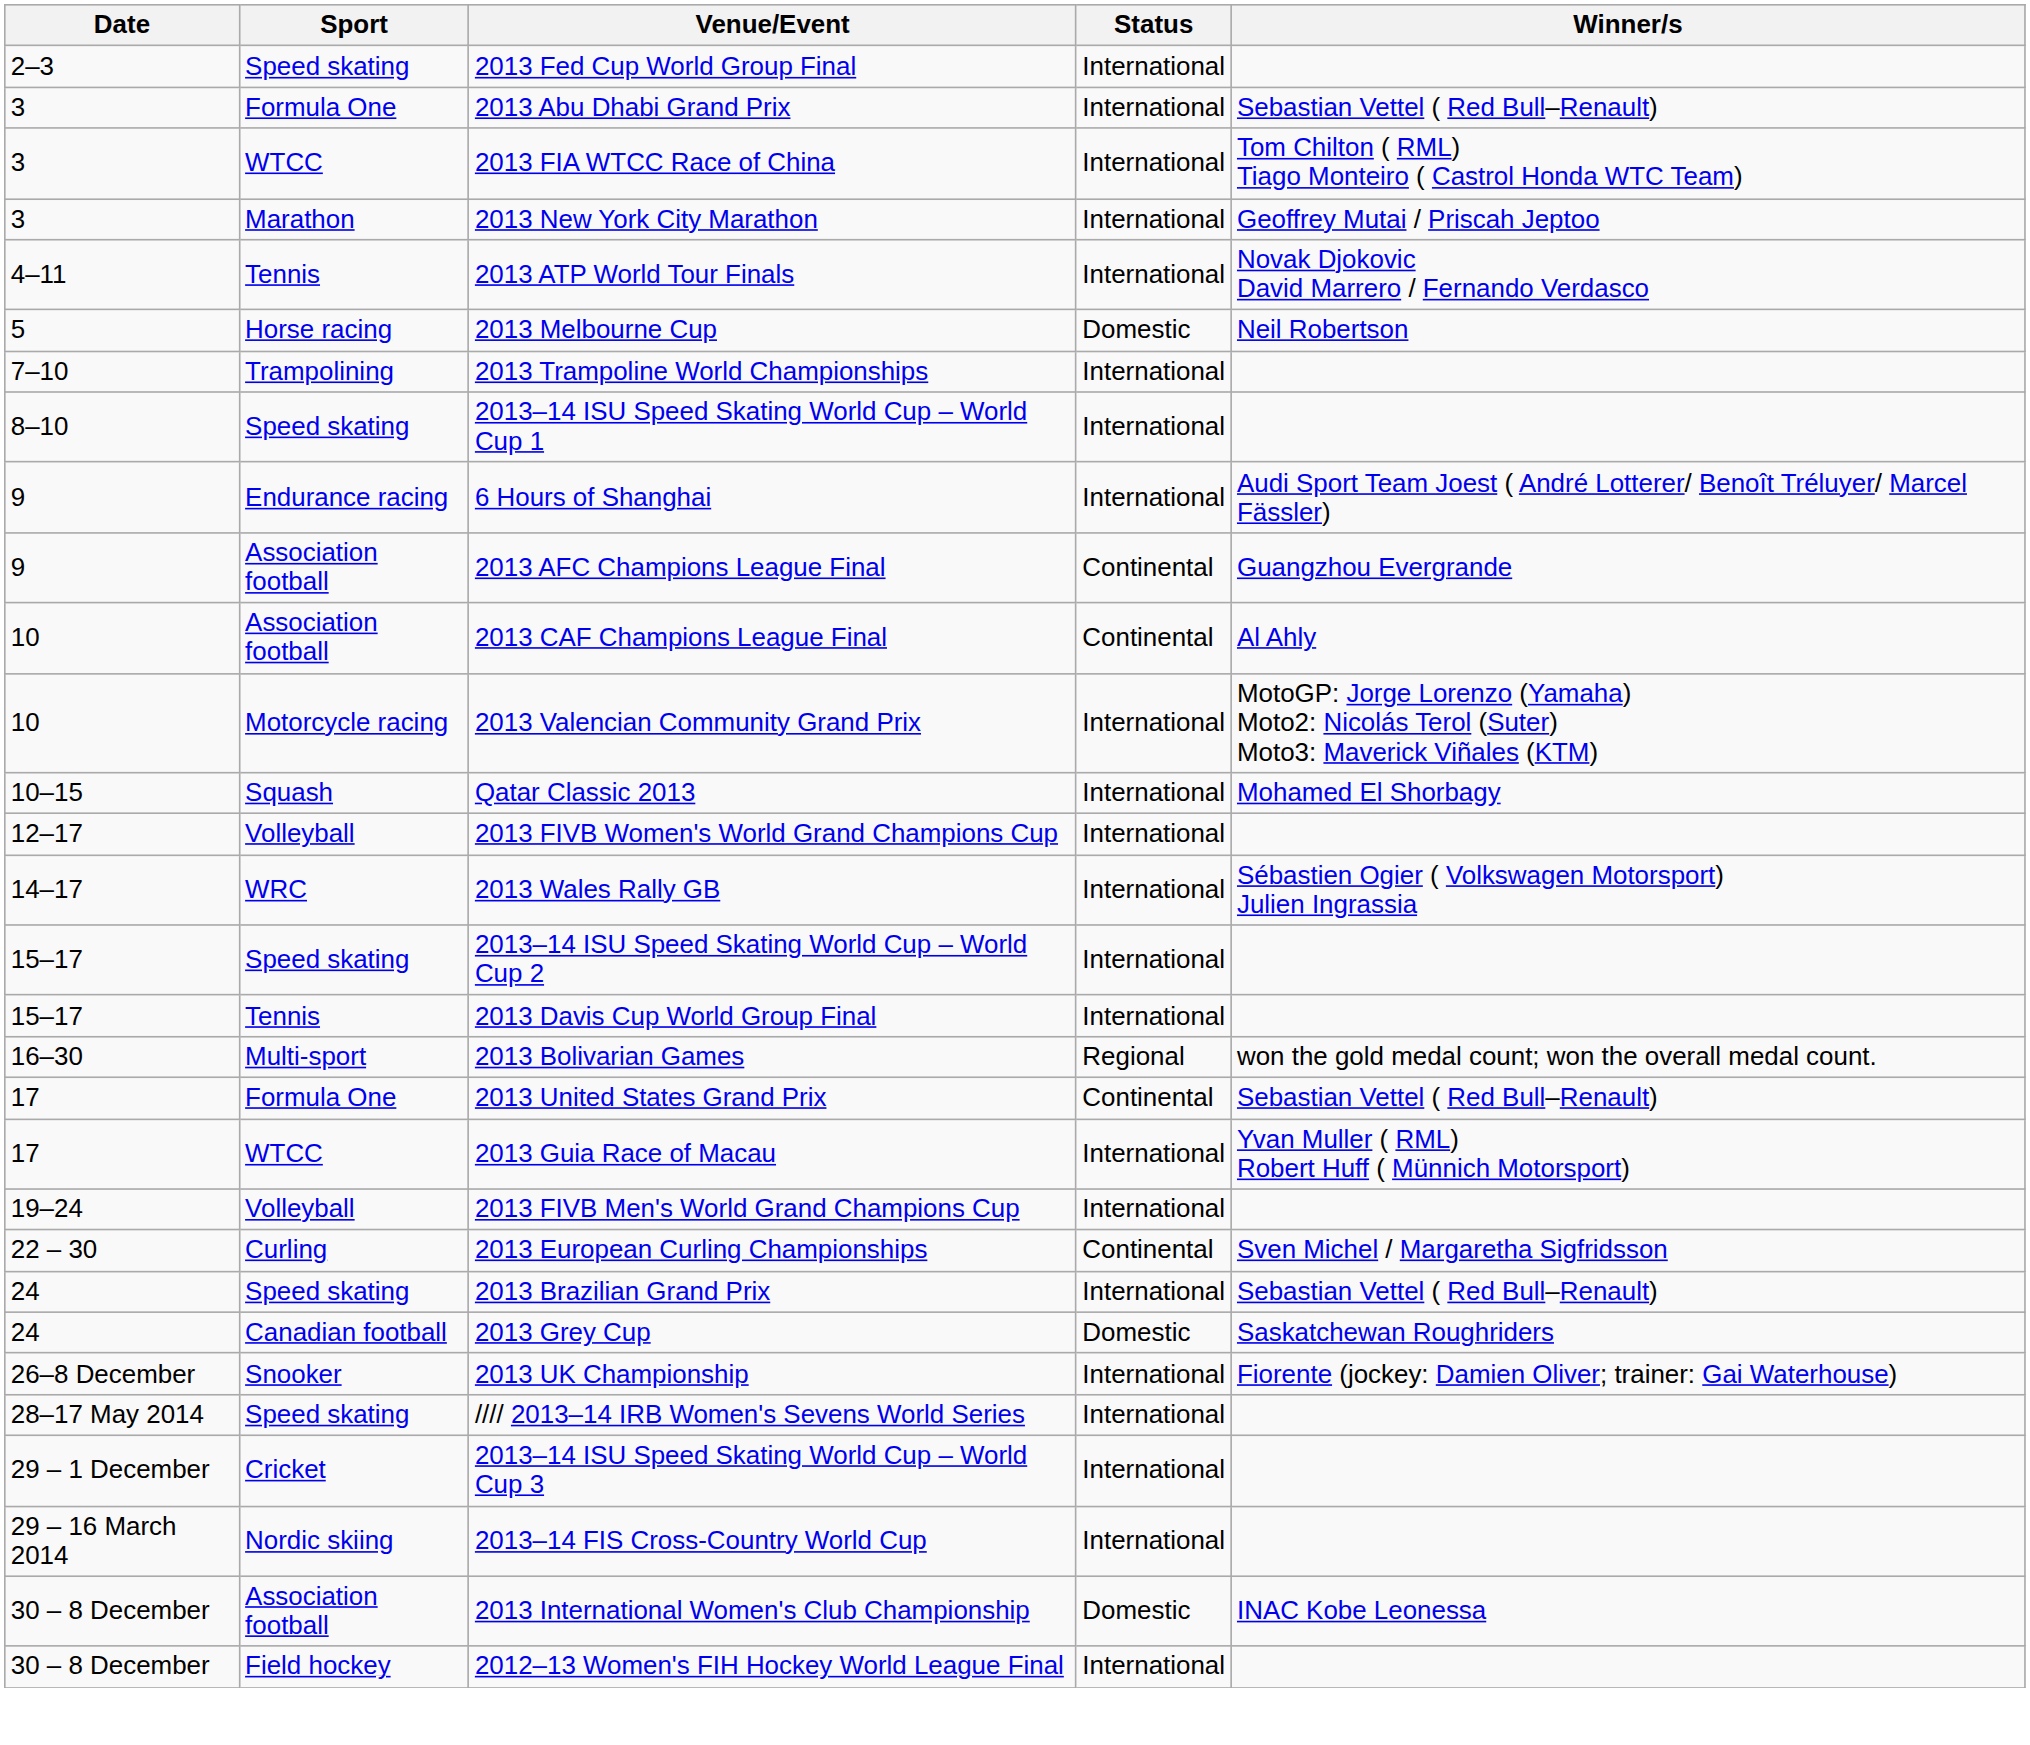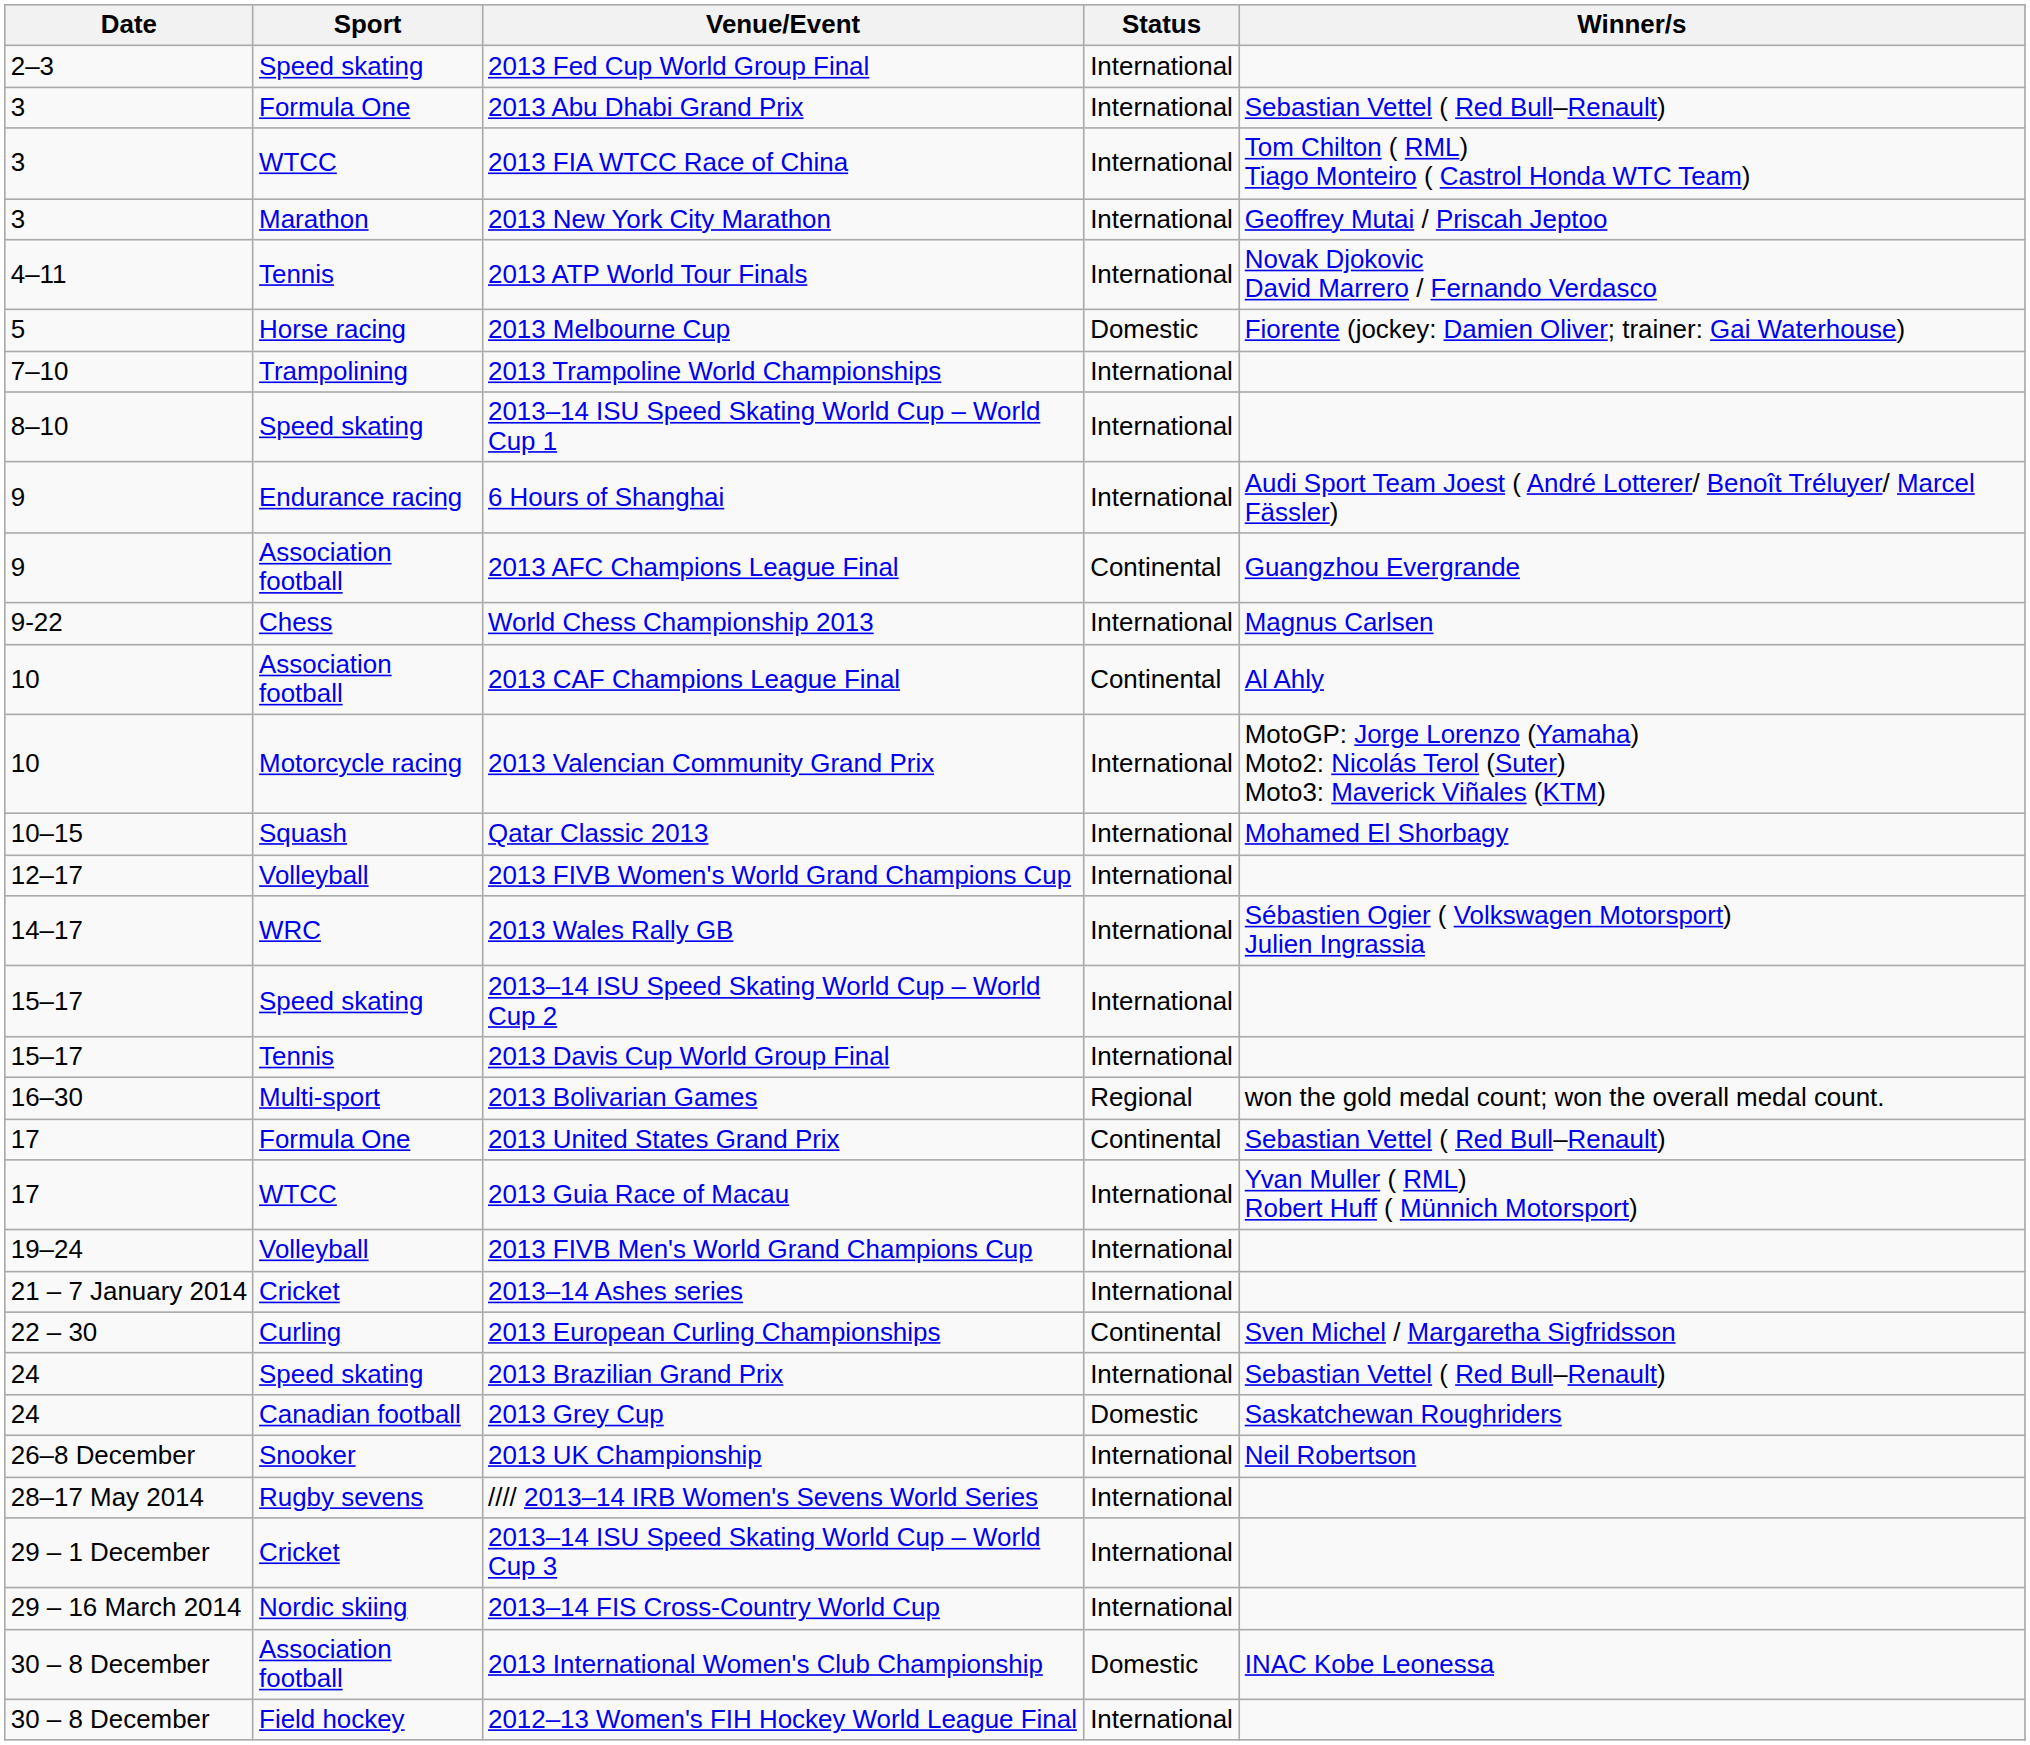 <table class="wikitable sortable">
 <tr>
 <th>Date</th>
 <th>Sport</th>
 <th>Venue/Event</th>
 <th>Status</th>
 <th>Winner/s</th>
 </tr>
 <tr>
 <td>2–3</td>
 <td><a href='#'>Speed skating</a></td>
 <td> <a href='#'>2013 Fed Cup World Group Final</a></td>
 <td>International</td>
 <td></td>
 </tr>
 <tr>
 <td>3</td>
 <td><a href='#'>Formula One</a></td>
 <td> <a href='#'>2013 Abu Dhabi Grand Prix</a></td>
 <td>International</td>
 <td> <a href='#'>Sebastian Vettel</a> ( <a href='#'>Red Bull</a>–<a href='#'>Renault</a>)</td>
 </tr>
 <tr>
 <td>3</td>
 <td><a href='#'>WTCC</a></td>
 <td> <a href='#'>2013 FIA WTCC Race of China</a></td>
 <td>International</td>
 <td> <a href='#'>Tom Chilton</a> ( <a href='#'>RML</a>)<br> <a href='#'>Tiago Monteiro</a> ( <a href='#'>Castrol Honda WTC Team</a>)</td>
 </tr>
 <tr>
 <td>3</td>
 <td><a href='#'>Marathon</a></td>
 <td> <a href='#'>2013 New York City Marathon</a></td>
 <td>International</td>
 <td> <a href='#'>Geoffrey Mutai</a> / <a href='#'>Priscah Jeptoo</a></td>
 </tr>
 <tr>
 <td>4–11</td>
 <td><a href='#'>Tennis</a></td>
 <td> <a href='#'>2013 ATP World Tour Finals</a></td>
 <td>International</td>
 <td> <a href='#'>Novak Djokovic</a><br> <a href='#'>David Marrero</a> /  <a href='#'>Fernando Verdasco</a></td>
 </tr>
 <tr>
 <td>5</td>
 <td><a href='#'>Horse racing</a></td>
 <td> <a href='#'>2013 Melbourne Cup</a></td>
 <td>Domestic</td>
-<td> <a href='#'>Neil Robertson</a></td>
+<td><a href='#'>Fiorente</a> (jockey: <a href='#'>Damien Oliver</a>; trainer: <a href='#'>Gai Waterhouse</a>)</td>
 </tr>
 <tr>
 <td>7–10</td>
 <td><a href='#'>Trampolining</a></td>
 <td> <a href='#'>2013 Trampoline World Championships</a></td>
 <td>International</td>
 <td></td>
 </tr>
 <tr>
 <td>8–10</td>
 <td><a href='#'>Speed skating</a></td>
 <td> <a href='#'>2013–14 ISU Speed Skating World Cup – World Cup 1</a></td>
 <td>International</td>
 <td></td>
 </tr>
 <tr>
 <td>9</td>
 <td><a href='#'>Endurance racing</a></td>
 <td> <a href='#'>6 Hours of Shanghai</a></td>
 <td>International</td>
 <td> <a href='#'>Audi Sport Team Joest</a> ( <a href='#'>André Lotterer</a>/ <a href='#'>Benoît Tréluyer</a>/ <a href='#'>Marcel Fässler</a>)</td>
 </tr>
 <tr>
 <td>9</td>
 <td><a href='#'>Association football</a></td>
 <td> <a href='#'>2013 AFC Champions League Final</a></td>
 <td>Continental</td>
 <td> <a href='#'>Guangzhou Evergrande</a></td>
+</tr>
+<tr>
+<td>9-22</td>
+<td><a href='#'>Chess</a></td>
+<td> <a href='#'>World Chess Championship 2013</a></td>
+<td>International</td>
+<td> <a href='#'>Magnus Carlsen</a></td>
 </tr>
 <tr>
 <td>10</td>
 <td><a href='#'>Association football</a></td>
 <td> <a href='#'>2013 CAF Champions League Final</a></td>
 <td>Continental</td>
 <td> <a href='#'>Al Ahly</a></td>
 </tr>
 <tr>
 <td>10</td>
 <td><a href='#'>Motorcycle racing</a></td>
 <td> <a href='#'>2013 Valencian Community Grand Prix</a></td>
 <td>International</td>
 <td>MotoGP:  <a href='#'>Jorge Lorenzo</a> (<a href='#'>Yamaha</a>)<br>Moto2:  <a href='#'>Nicolás Terol</a> (<a href='#'>Suter</a>)<br>Moto3:  <a href='#'>Maverick Viñales</a> (<a href='#'>KTM</a>)</td>
 </tr>
 <tr>
 <td>10–15</td>
 <td><a href='#'>Squash</a></td>
 <td> <a href='#'>Qatar Classic 2013</a></td>
 <td>International</td>
 <td> <a href='#'>Mohamed El Shorbagy</a></td>
 </tr>
 <tr>
 <td>12–17</td>
 <td><a href='#'>Volleyball</a></td>
 <td> <a href='#'>2013 FIVB Women's World Grand Champions Cup</a></td>
 <td>International</td>
 <td></td>
 </tr>
 <tr>
 <td>14–17</td>
 <td><a href='#'>WRC</a></td>
 <td> <a href='#'>2013 Wales Rally GB</a></td>
 <td>International</td>
 <td> <a href='#'>Sébastien Ogier</a> ( <a href='#'>Volkswagen Motorsport</a>)<br><a href='#'>Julien Ingrassia</a></td>
 </tr>
 <tr>
 <td>15–17</td>
 <td><a href='#'>Speed skating</a></td>
 <td> <a href='#'>2013–14 ISU Speed Skating World Cup – World Cup 2</a></td>
 <td>International</td>
 <td></td>
 </tr>
 <tr>
 <td>15–17</td>
 <td><a href='#'>Tennis</a></td>
 <td> <a href='#'>2013 Davis Cup World Group Final</a></td>
 <td>International</td>
 <td></td>
 </tr>
 <tr>
 <td>16–30</td>
 <td><a href='#'>Multi-sport</a></td>
 <td> <a href='#'>2013 Bolivarian Games</a></td>
 <td>Regional</td>
 <td> won the gold medal count;  won the overall medal count.</td>
 </tr>
 <tr>
 <td>17</td>
 <td><a href='#'>Formula One</a></td>
 <td> <a href='#'>2013 United States Grand Prix</a></td>
 <td>Continental</td>
 <td> <a href='#'>Sebastian Vettel</a> ( <a href='#'>Red Bull</a>–<a href='#'>Renault</a>)</td>
 </tr>
 <tr>
 <td>17</td>
 <td><a href='#'>WTCC</a></td>
 <td> <a href='#'>2013 Guia Race of Macau</a></td>
 <td>International</td>
 <td> <a href='#'>Yvan Muller</a> ( <a href='#'>RML</a>)<br> <a href='#'>Robert Huff</a> ( <a href='#'>Münnich Motorsport</a>)</td>
 </tr>
 <tr>
 <td>19–24</td>
 <td><a href='#'>Volleyball</a></td>
 <td> <a href='#'>2013 FIVB Men's World Grand Champions Cup</a></td>
 <td>International</td>
 <td></td>
 </tr>
 <tr>
+<td nowrap>21 – 7 January 2014</td>
+<td><a href='#'>Cricket</a></td>
+<td> <a href='#'>2013–14 Ashes series</a></td>
+<td>International</td>
+<td></td>
+</tr>
+<tr>
 <td>22 – 30</td>
 <td><a href='#'>Curling</a></td>
 <td> <a href='#'>2013 European Curling Championships</a></td>
 <td>Continental</td>
 <td> <a href='#'>Sven Michel</a> /  <a href='#'>Margaretha Sigfridsson</a></td>
 </tr>
 <tr>
 <td>24</td>
 <td><a href='#'>Speed skating</a></td>
 <td> <a href='#'>2013 Brazilian Grand Prix</a></td>
 <td>International</td>
 <td> <a href='#'>Sebastian Vettel</a> ( <a href='#'>Red Bull</a>–<a href='#'>Renault</a>)</td>
 </tr>
 <tr>
 <td>24</td>
 <td><a href='#'>Canadian football</a></td>
 <td> <a href='#'>2013 Grey Cup</a></td>
 <td>Domestic</td>
 <td> <a href='#'>Saskatchewan Roughriders</a></td>
 </tr>
 <tr>
 <td>26–8 December</td>
 <td><a href='#'>Snooker</a></td>
 <td> <a href='#'>2013 UK Championship</a></td>
 <td>International</td>
-<td><a href='#'>Fiorente</a> (jockey: <a href='#'>Damien Oliver</a>; trainer: <a href='#'>Gai Waterhouse</a>)</td>
+<td> <a href='#'>Neil Robertson</a></td>
 </tr>
 <tr>
 <td>28–17 May 2014</td>
-<td><a href='#'>Speed skating</a></td>
+<td><a href='#'>Rugby sevens</a></td>
 <td>//// <a href='#'>2013–14 IRB Women's Sevens World Series</a></td>
 <td>International</td>
 <td></td>
 </tr>
 <tr>
 <td>29 – 1 December</td>
 <td><a href='#'>Cricket</a></td>
 <td> <a href='#'>2013–14 ISU Speed Skating World Cup – World Cup 3</a></td>
 <td>International</td>
 <td></td>
 </tr>
 <tr>
 <td>29 – 16 March 2014</td>
 <td><a href='#'>Nordic skiing</a></td>
 <td><a href='#'>2013–14 FIS Cross-Country World Cup</a></td>
 <td>International</td>
 <td></td>
 </tr>
 <tr>
 <td>30 – 8 December</td>
 <td><a href='#'>Association football</a></td>
 <td> <a href='#'>2013 International Women's Club Championship</a></td>
 <td>Domestic</td>
 <td> <a href='#'>INAC Kobe Leonessa</a></td>
 </tr>
 <tr>
 <td>30 – 8 December</td>
 <td><a href='#'>Field hockey</a></td>
 <td> <a href='#'>2012–13 Women's FIH Hockey World League Final</a></td>
 <td>International</td>
 <td></td>
 </tr>
 </table>
